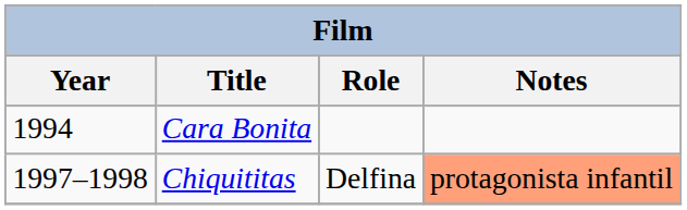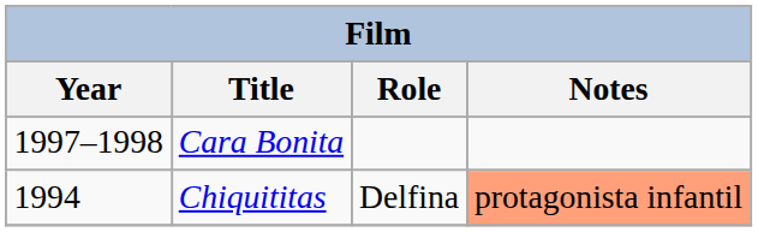 <table class="wikitable" style="font-size: 90%;">
 <tr>
 <th colspan="4" style="background: LightSteelBlue;">Film</th>
 </tr>
 <tr>
 <th>Year</th>
 <th>Title</th>
 <th>Role</th>
 <th>Notes</th>
 </tr>
 <tr>
-<td>1994</td>
+<td>1997–1998</td>
 <td><em><a href='#'>Cara Bonita</a></em></td>
 <td></td>
 <td></td>
 </tr>
 <tr>
-<td>1997–1998</td>
+<td>1994</td>
 <td><em><a href='#'>Chiquititas</a></em></td>
 <td>Delfina</td>
 <td style="background: lightsalmon;">protagonista infantil</td>
 </tr>
 <tr>
 </tr>
 </table>
